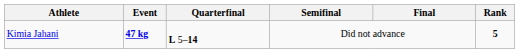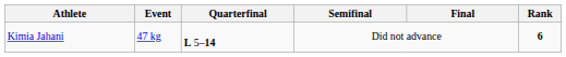 <table class="wikitable" width="85%" style="text-align:left; font-size:90%">
 <tr>
 <th width="15%">Athlete</th>
 <th width="5%">Event</th>
 <th width="13%">Quarterfinal</th>
 <th width="13%">Semifinal</th>
 <th width="13%">Final</th>
 <th width="4%">Rank</th>
 </tr>
 <tr>
 <td><a href='#'>Kimia Jahani</a></td>
-<td><strong><a href='#'>47 kg</a></strong></td>
+<td><a href='#'>47 kg</a></td>
 <td><br><strong>L</strong> 5–<strong>14</strong></td>
 <td colspan=2 align=center>Did not advance</td>
-<td align=center><strong>5</strong></td>
+<td align=center><strong>6</strong></td>
 </tr>
 </table>
